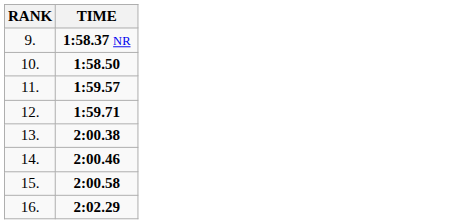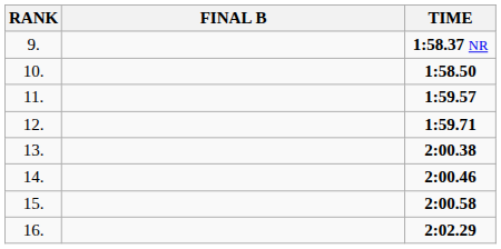 <table class="wikitable">
 <tr>
 <th>RANK</th>
+<th style="width: 20em">FINAL B</th>
 <th style="width: 5em">TIME</th>
 </tr>
 <tr>
 <td align="center">9.</td>
+<td></td>
 <td align="center"><strong>1:58.37</strong> <small><a href='#'>NR</a></small></td>
 </tr>
 <tr>
 <td align="center">10.</td>
+<td></td>
 <td align="center"><strong>1:58.50</strong></td>
 </tr>
 <tr>
 <td align="center">11.</td>
+<td></td>
 <td align="center"><strong>1:59.57</strong></td>
 </tr>
 <tr>
 <td align="center">12.</td>
+<td></td>
 <td align="center"><strong>1:59.71</strong></td>
 </tr>
 <tr>
 <td align="center">13.</td>
+<td></td>
 <td align="center"><strong>2:00.38</strong></td>
 </tr>
 <tr>
 <td align="center">14.</td>
+<td></td>
 <td align="center"><strong>2:00.46</strong></td>
 </tr>
 <tr>
 <td align="center">15.</td>
+<td></td>
 <td align="center"><strong>2:00.58</strong></td>
 </tr>
 <tr>
 <td align="center">16.</td>
+<td></td>
 <td align="center"><strong>2:02.29</strong></td>
 </tr>
 </table>
